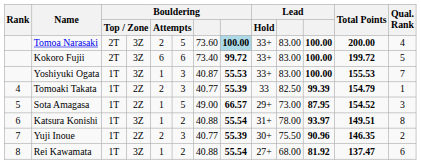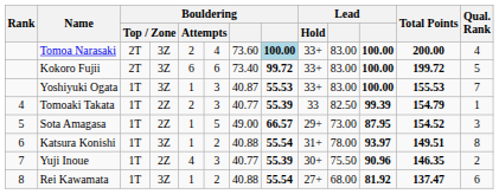 <table class="wikitable sortable" style="text-align:center">
 <tr>
 <th rowspan="2">Rank</th>
 <th rowspan="2">Name</th>
 <th colspan="6">Bouldering</th>
 <th colspan="3">Lead</th>
 <th rowspan="2">Total Points</th>
 <th rowspan="2">Qual.<br>Rank</th>
 </tr>
 <tr>
 <th colspan="2">Top / Zone</th>
 <th colspan="2">Attempts</th>
 <th></th>
 <th></th>
 <th>Hold</th>
 <th></th>
 <th></th>
 </tr>
 <tr>
 <td></td>
 <td align="left"><a href='#'>Tomoa Narasaki</a></td>
 <td>2T</td>
 <td>3Z</td>
 <td>2</td>
-<td>5</td>
+<td>4</td>
 <td>73.60</td>
 <td style="background: lightblue;"><strong>100.00</strong></td>
 <td>33+</td>
 <td>83.00</td>
 <td><strong>100.00</strong></td>
 <td><strong>200.00</strong></td>
 <td>4</td>
 </tr>
 <tr>
 <td></td>
 <td align="left">Kokoro Fujii</td>
 <td>2T</td>
 <td>3Z</td>
 <td>6</td>
 <td>6</td>
 <td>73.40</td>
 <td><strong>99.72</strong></td>
 <td>33+</td>
 <td>83.00</td>
 <td><strong>100.00</strong></td>
 <td><strong>199.72</strong></td>
 <td>5</td>
 </tr>
 <tr>
 <td></td>
 <td align="left">Yoshiyuki Ogata</td>
 <td>1T</td>
 <td>3Z</td>
 <td>1</td>
 <td>3</td>
 <td>40.87</td>
 <td><strong>55.53</strong></td>
 <td>33+</td>
 <td>83.00</td>
 <td><strong>100.00</strong></td>
 <td><strong>155.53</strong></td>
 <td>7</td>
 </tr>
 <tr>
 <td>4</td>
 <td align="left">Tomoaki Takata</td>
 <td>1T</td>
 <td>2Z</td>
 <td>2</td>
 <td>3</td>
 <td>40.77</td>
 <td><strong>55.39</strong></td>
 <td>33</td>
 <td>82.50</td>
 <td><strong>99.39</strong></td>
 <td><strong>154.79</strong></td>
 <td>1</td>
 </tr>
 <tr>
 <td>5</td>
 <td align="left">Sota Amagasa</td>
 <td>1T</td>
 <td>2Z</td>
 <td>1</td>
 <td>5</td>
 <td>49.00</td>
 <td><strong>66.57</strong></td>
 <td>29+</td>
 <td>73.00</td>
 <td><strong>87.95</strong></td>
 <td><strong>154.52</strong></td>
 <td>3</td>
 </tr>
 <tr>
 <td>6</td>
 <td align="left">Katsura Konishi</td>
 <td>1T</td>
 <td>3Z</td>
 <td>1</td>
 <td>2</td>
 <td>40.88</td>
 <td><strong>55.54</strong></td>
 <td>31+</td>
 <td>78.00</td>
 <td><strong>93.97</strong></td>
 <td><strong>149.51</strong></td>
 <td>8</td>
 </tr>
 <tr>
 <td>7</td>
 <td align="left">Yuji Inoue</td>
 <td>1T</td>
 <td>2Z</td>
-<td>2</td>
+<td>4</td>
 <td>3</td>
 <td>40.77</td>
 <td><strong>55.39</strong></td>
 <td>30+</td>
 <td>75.50</td>
 <td><strong>90.96</strong></td>
 <td><strong>146.35</strong></td>
 <td>2</td>
 </tr>
 <tr>
 <td>8</td>
 <td align="left">Rei Kawamata</td>
 <td>1T</td>
 <td>3Z</td>
 <td>1</td>
 <td>2</td>
 <td>40.88</td>
 <td><strong>55.54</strong></td>
 <td>27+</td>
 <td>68.00</td>
 <td><strong>81.92</strong></td>
 <td><strong>137.47</strong></td>
 <td>6</td>
 </tr>
 </table>
